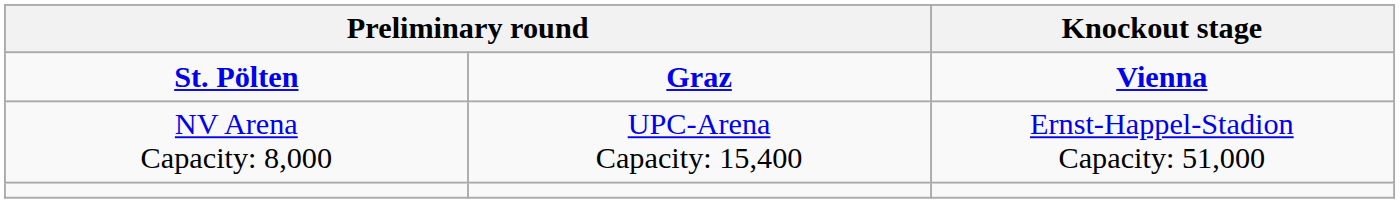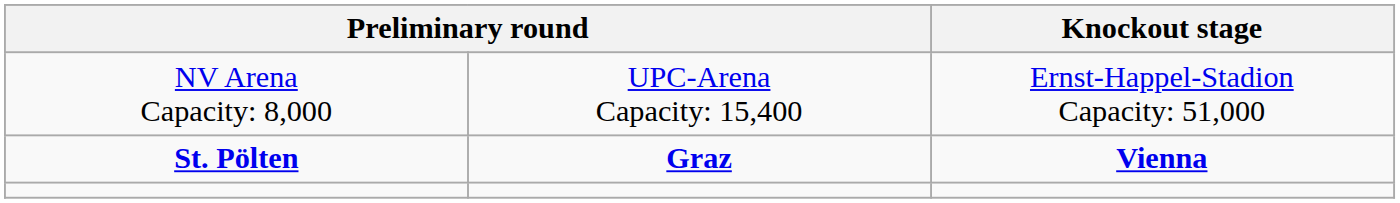 <table class="wikitable" style="text-align:center;">
 <tr>
 <th colspan=2>Preliminary round</th>
 <th>Knockout stage</th>
+</tr>
+<tr>
+<td><a href='#'>NV Arena</a><br>Capacity: 8,000</td>
+<td><a href='#'>UPC-Arena</a><br>Capacity: 15,400</td>
+<td><a href='#'>Ernst-Happel-Stadion</a><br>Capacity: 51,000</td>
 </tr>
 <tr>
 <td width=20%><strong><a href='#'>St. Pölten</a></strong></td>
 <td width=20%><strong><a href='#'>Graz</a></strong></td>
 <td width=20%><strong><a href='#'>Vienna</a></strong></td>
 </tr>
 <tr>
-<td><a href='#'>NV Arena</a><br>Capacity: 8,000</td>
-<td><a href='#'>UPC-Arena</a><br>Capacity: 15,400</td>
-<td><a href='#'>Ernst-Happel-Stadion</a><br>Capacity: 51,000</td>
-</tr>
-<tr>
 <td></td>
 <td></td>
 <td></td>
 </tr>
 </table>
